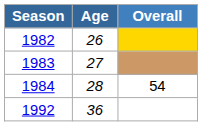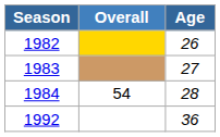 <table class="wikitable" style="font-size:95%; text-align:center; border:grey solid 1px; border-collapse:collapse; background:#ffffff;">
 <tr>
 <th style="background-color:#369; color:white; width:60px;"> Season </th>
+<th style="background-color:#4180be; color:white; width:75px;">Overall</th>
 <th style="background-color:#369; color:white; width:40px;"> Age </th>
-<th style="background-color:#4180be; color:white; width:75px;">Overall</th>
 </tr>
 <tr>
 <td><a href='#'>1982</a></td>
+<td style="background:gold;"></td>
 <td><em>26</em></td>
-<td style="background:gold;"></td>
 </tr>
 <tr>
 <td><a href='#'>1983</a></td>
+<td style="background:#c96;"></td>
 <td><em>27</em></td>
-<td style="background:#c96;"></td>
 </tr>
 <tr>
 <td><a href='#'>1984</a></td>
+<td>54</td>
 <td><em>28</em></td>
-<td>54</td>
 </tr>
 <tr>
 <td><a href='#'>1992</a></td>
+<td></td>
 <td><em>36</em></td>
-<td></td>
 </tr>
 </table>
